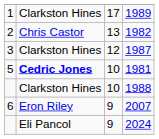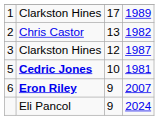 <table class="wikitable">
 <tr>
 </tr>
 <tr>
 <td>1</td>
 <td>Clarkston Hines</td>
 <td>17</td>
 <td><a href='#'>1989</a></td>
 </tr>
 <tr>
 <td>2</td>
 <td><a href='#'>Chris Castor</a></td>
 <td>13</td>
 <td><a href='#'>1982</a></td>
 </tr>
 <tr>
 <td>3</td>
 <td>Clarkston Hines</td>
 <td>12</td>
 <td><a href='#'>1987</a></td>
 </tr>
 <tr>
 <td>5</td>
 <td><strong><a href='#'>Cedric Jones</a></strong></td>
 <td>10</td>
 <td><a href='#'>1981</a></td>
 </tr>
 <tr>
-<td></td>
-<td>Clarkston Hines</td>
-<td>10</td>
-<td><a href='#'>1988</a></td>
-</tr>
-<tr>
 <td>6</td>
-<td><a href='#'>Eron Riley</a></td>
+<td><strong><a href='#'>Eron Riley</a></strong></td>
 <td>9</td>
 <td><a href='#'>2007</a></td>
 </tr>
 <tr>
 <td></td>
 <td>Eli Pancol</td>
 <td>9</td>
 <td><a href='#'>2024</a></td>
 </tr>
 </table>
